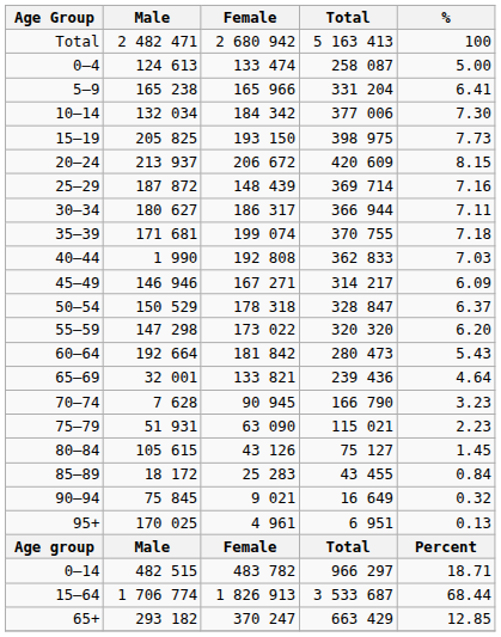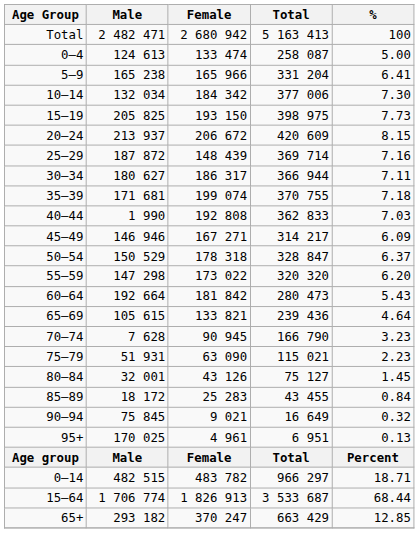 <table class="wikitable">
 <tr>
 <th width="80pt">Age Group</th>
 <th width="80pt">Male</th>
 <th width="80pt">Female</th>
 <th width="80pt">Total</th>
 <th width="80pt">%</th>
 </tr>
 <tr>
 <td align="right">Total</td>
 <td align="right">2 482 471</td>
 <td align="right">2 680 942</td>
 <td align="right">5 163 413</td>
 <td align="right">100</td>
 </tr>
 <tr>
 <td align="right">0–4</td>
 <td align="right">124 613</td>
 <td align="right">133 474</td>
 <td align="right">258 087</td>
 <td align="right">5.00</td>
 </tr>
 <tr>
 <td align="right">5–9</td>
 <td align="right">165 238</td>
 <td align="right">165 966</td>
 <td align="right">331 204</td>
 <td align="right">6.41</td>
 </tr>
 <tr>
 <td align="right">10–14</td>
 <td align="right">132 034</td>
 <td align="right">184 342</td>
 <td align="right">377 006</td>
 <td align="right">7.30</td>
 </tr>
 <tr>
 <td align="right">15–19</td>
 <td align="right">205 825</td>
 <td align="right">193 150</td>
 <td align="right">398 975</td>
 <td align="right">7.73</td>
 </tr>
 <tr>
 <td align="right">20–24</td>
 <td align="right">213 937</td>
 <td align="right">206 672</td>
 <td align="right">420 609</td>
 <td align="right">8.15</td>
 </tr>
 <tr>
 <td align="right">25–29</td>
 <td align="right">187 872</td>
 <td align="right">148 439</td>
 <td align="right">369 714</td>
 <td align="right">7.16</td>
 </tr>
 <tr>
 <td align="right">30–34</td>
 <td align="right">180 627</td>
 <td align="right">186 317</td>
 <td align="right">366 944</td>
 <td align="right">7.11</td>
 </tr>
 <tr>
 <td align="right">35–39</td>
 <td align="right">171 681</td>
 <td align="right">199 074</td>
 <td align="right">370 755</td>
 <td align="right">7.18</td>
 </tr>
 <tr>
 <td align="right">40–44</td>
 <td align="right">1 990</td>
 <td align="right">192 808</td>
 <td align="right">362 833</td>
 <td align="right">7.03</td>
 </tr>
 <tr>
 <td align="right">45–49</td>
 <td align="right">146 946</td>
 <td align="right">167 271</td>
 <td align="right">314 217</td>
 <td align="right">6.09</td>
 </tr>
 <tr>
 <td align="right">50–54</td>
 <td align="right">150 529</td>
 <td align="right">178 318</td>
 <td align="right">328 847</td>
 <td align="right">6.37</td>
 </tr>
 <tr>
 <td align="right">55–59</td>
 <td align="right">147 298</td>
 <td align="right">173 022</td>
 <td align="right">320 320</td>
 <td align="right">6.20</td>
 </tr>
 <tr>
 <td align="right">60–64</td>
 <td align="right">192 664</td>
 <td align="right">181 842</td>
 <td align="right">280 473</td>
 <td align="right">5.43</td>
 </tr>
 <tr>
 <td align="right">65–69</td>
-<td align="right">32 001</td>
+<td align="right">105 615</td>
 <td align="right">133 821</td>
 <td align="right">239 436</td>
 <td align="right">4.64</td>
 </tr>
 <tr>
 <td align="right">70–74</td>
 <td align="right">7 628</td>
 <td align="right">90 945</td>
 <td align="right">166 790</td>
 <td align="right">3.23</td>
 </tr>
 <tr>
 <td align="right">75–79</td>
 <td align="right">51 931</td>
 <td align="right">63 090</td>
 <td align="right">115 021</td>
 <td align="right">2.23</td>
 </tr>
 <tr>
 <td align="right">80–84</td>
-<td align="right">105 615</td>
+<td align="right">32 001</td>
 <td align="right">43 126</td>
 <td align="right">75 127</td>
 <td align="right">1.45</td>
 </tr>
 <tr>
 <td align="right">85–89</td>
 <td align="right">18 172</td>
 <td align="right">25 283</td>
 <td align="right">43 455</td>
 <td align="right">0.84</td>
 </tr>
 <tr>
 <td align="right">90–94</td>
 <td align="right">75 845</td>
 <td align="right">9 021</td>
 <td align="right">16 649</td>
 <td align="right">0.32</td>
 </tr>
 <tr>
 <td align="right">95+</td>
 <td align="right">170 025</td>
 <td align="right">4 961</td>
 <td align="right">6 951</td>
 <td align="right">0.13</td>
 </tr>
 <tr>
 <th width="50">Age group</th>
 <th width="80pt">Male</th>
 <th width="80">Female</th>
 <th width="80">Total</th>
 <th width="50">Percent</th>
 </tr>
 <tr>
 <td align="right">0–14</td>
 <td align="right">482 515</td>
 <td align="right">483 782</td>
 <td align="right">966 297</td>
 <td align="right">18.71</td>
 </tr>
 <tr>
 <td align="right">15–64</td>
 <td align="right">1 706 774</td>
 <td align="right">1 826 913</td>
 <td align="right">3 533 687</td>
 <td align="right">68.44</td>
 </tr>
 <tr>
 <td align="right">65+</td>
 <td align="right">293 182</td>
 <td align="right">370 247</td>
 <td align="right">663 429</td>
 <td align="right">12.85</td>
 </tr>
 <tr>
 </tr>
 </table>
